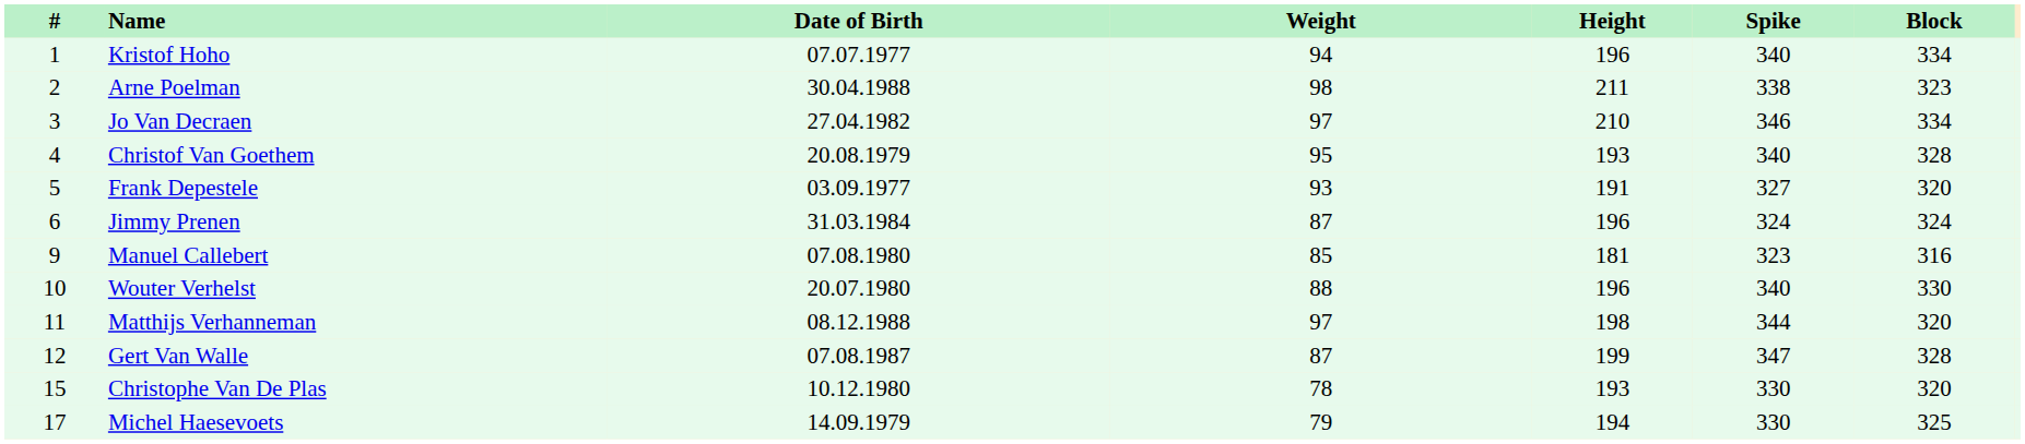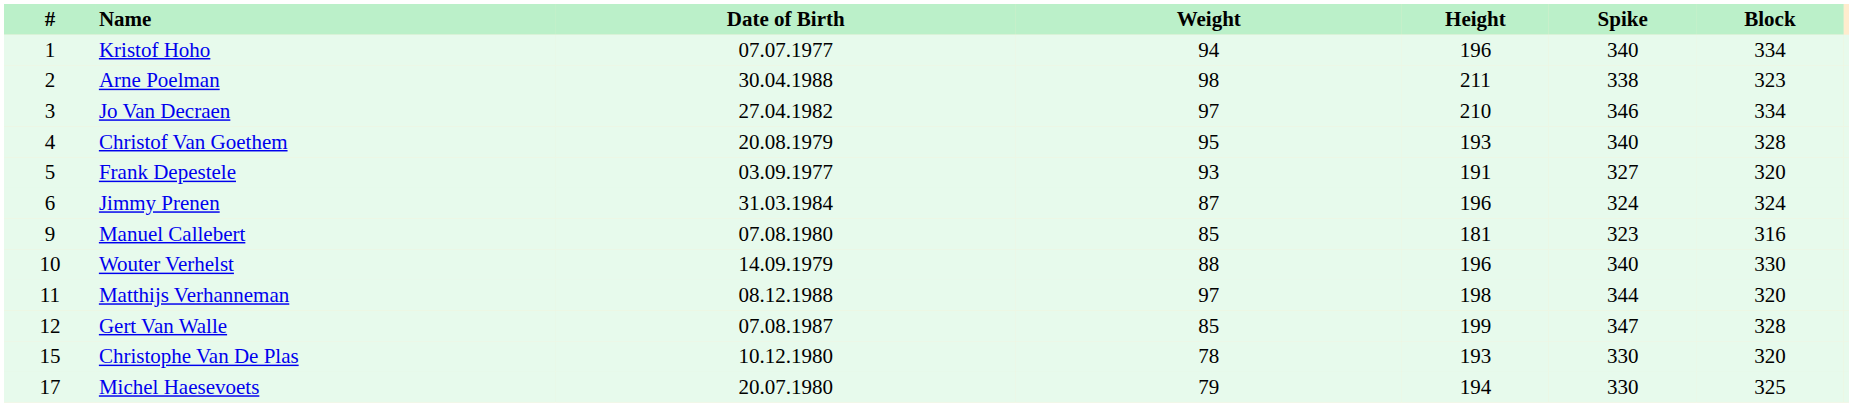 <table border=0 cellpadding=2 cellspacing=0  |- bgcolor=#FFECCE style="text-align:center; font-size:90%;" width=100%>
 <tr bgcolor=#BBF0C9>
 <th width=5%>#</th>
 <th width=25% align=left>Name</th>
 <th width=25%>Date of Birth</th>
 <th width=21%>Weight</th>
 <th width=8%>Height</th>
 <th width=8%>Spike</th>
 <th width=8%>Block</th>
 </tr>
 <tr bgcolor=#E7FAEC>
 <td>1</td>
 <td align=left><a href='#'>Kristof Hoho</a></td>
 <td>07.07.1977</td>
 <td>94</td>
 <td>196</td>
 <td>340</td>
 <td>334</td>
 <td></td>
 </tr>
 <tr bgcolor=#E7FAEC>
 <td>2</td>
 <td align=left><a href='#'>Arne Poelman</a></td>
 <td>30.04.1988</td>
 <td>98</td>
 <td>211</td>
 <td>338</td>
 <td>323</td>
 <td></td>
 </tr>
 <tr bgcolor=#E7FAEC>
 <td>3</td>
 <td align=left><a href='#'>Jo Van Decraen</a></td>
 <td>27.04.1982</td>
 <td>97</td>
 <td>210</td>
 <td>346</td>
 <td>334</td>
 <td></td>
 </tr>
 <tr bgcolor=#E7FAEC>
 <td>4</td>
 <td align=left><a href='#'>Christof Van Goethem</a></td>
 <td>20.08.1979</td>
 <td>95</td>
 <td>193</td>
 <td>340</td>
 <td>328</td>
 <td></td>
 </tr>
 <tr bgcolor=#E7FAEC>
 <td>5</td>
 <td align=left><a href='#'>Frank Depestele</a></td>
 <td>03.09.1977</td>
 <td>93</td>
 <td>191</td>
 <td>327</td>
 <td>320</td>
 <td></td>
 </tr>
 <tr bgcolor=#E7FAEC>
 <td>6</td>
 <td align=left><a href='#'>Jimmy Prenen</a></td>
 <td>31.03.1984</td>
 <td>87</td>
 <td>196</td>
 <td>324</td>
 <td>324</td>
 <td></td>
 </tr>
 <tr bgcolor=#E7FAEC>
 <td>9</td>
 <td align=left><a href='#'>Manuel Callebert</a></td>
 <td>07.08.1980</td>
 <td>85</td>
 <td>181</td>
 <td>323</td>
 <td>316</td>
 <td></td>
 </tr>
 <tr bgcolor=#E7FAEC>
 <td>10</td>
 <td align=left><a href='#'>Wouter Verhelst</a></td>
-<td>20.07.1980</td>
+<td>14.09.1979</td>
 <td>88</td>
 <td>196</td>
 <td>340</td>
 <td>330</td>
 <td></td>
 </tr>
 <tr bgcolor=#E7FAEC>
 <td>11</td>
 <td align=left><a href='#'>Matthijs Verhanneman</a></td>
 <td>08.12.1988</td>
 <td>97</td>
 <td>198</td>
 <td>344</td>
 <td>320</td>
 <td></td>
 </tr>
 <tr bgcolor=#E7FAEC>
 <td>12</td>
 <td align=left><a href='#'>Gert Van Walle</a></td>
 <td>07.08.1987</td>
-<td>87</td>
+<td>85</td>
 <td>199</td>
 <td>347</td>
 <td>328</td>
 <td></td>
 </tr>
 <tr bgcolor=#E7FAEC>
 <td>15</td>
 <td align=left><a href='#'>Christophe Van De Plas</a></td>
 <td>10.12.1980</td>
 <td>78</td>
 <td>193</td>
 <td>330</td>
 <td>320</td>
 <td></td>
 </tr>
 <tr bgcolor=#E7FAEC>
 <td>17</td>
 <td align=left><a href='#'>Michel Haesevoets</a></td>
-<td>14.09.1979</td>
+<td>20.07.1980</td>
 <td>79</td>
 <td>194</td>
 <td>330</td>
 <td>325</td>
 <td></td>
 </tr>
 </table>
